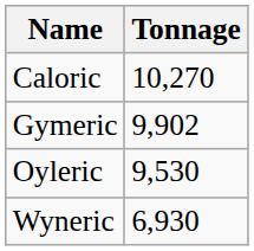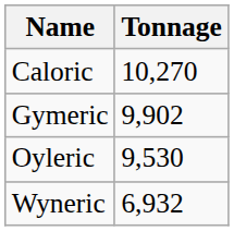 <table class=wikitable>
 <tr>
 <th>Name</th>
 <th>Tonnage</th>
 </tr>
 <tr>
 <td>Caloric</td>
 <td>10,270</td>
 </tr>
 <tr>
 <td>Gymeric</td>
 <td>9,902</td>
 </tr>
 <tr>
 <td>Oyleric</td>
 <td>9,530</td>
 </tr>
 <tr>
 <td>Wyneric</td>
-<td>6,930</td>
+<td>6,932</td>
 </tr>
 </table>
